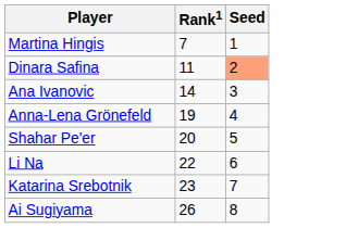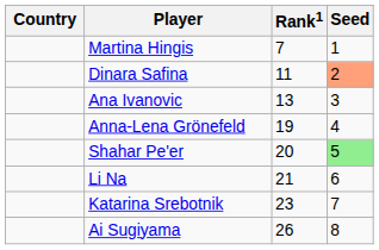 <table class="sortable wikitable">
 <tr>
+<th width="70">Country</th>
 <th width="175">Player</th>
 <th>Rank<sup>1</sup></th>
 <th>Seed</th>
 </tr>
 <tr>
+<td></td>
 <td><a href='#'>Martina Hingis</a></td>
 <td>7</td>
 <td>1</td>
 </tr>
 <tr>
+<td></td>
 <td><a href='#'>Dinara Safina</a></td>
 <td>11</td>
 <td style="background: lightsalmon;">2</td>
 </tr>
 <tr>
+<td></td>
 <td><a href='#'>Ana Ivanovic</a></td>
-<td>14</td>
+<td>13</td>
 <td>3</td>
 </tr>
 <tr>
+<td></td>
 <td><a href='#'>Anna-Lena Grönefeld</a></td>
 <td>19</td>
 <td>4</td>
 </tr>
 <tr>
+<td></td>
 <td><a href='#'>Shahar Pe'er</a></td>
 <td>20</td>
-<td>5</td>
+<td style="background: lightgreen;">5</td>
 </tr>
 <tr>
+<td></td>
 <td><a href='#'>Li Na</a></td>
-<td>22</td>
+<td>21</td>
 <td>6</td>
 </tr>
 <tr>
+<td></td>
 <td><a href='#'>Katarina Srebotnik</a></td>
 <td>23</td>
 <td>7</td>
 </tr>
 <tr>
+<td></td>
 <td><a href='#'>Ai Sugiyama</a></td>
 <td>26</td>
 <td>8</td>
 </tr>
 </table>
